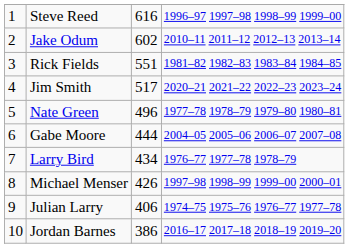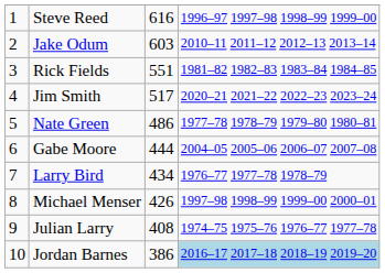 <table class="wikitable">
 <tr>
 </tr>
 <tr>
 <td>1</td>
 <td>Steve Reed</td>
 <td>616</td>
 <td style="font-size:80%;"><a href='#'>1996–97</a> <a href='#'>1997–98</a> <a href='#'>1998–99</a> <a href='#'>1999–00</a></td>
 </tr>
 <tr>
 <td>2</td>
 <td><a href='#'>Jake Odum</a></td>
-<td>602</td>
+<td>603</td>
 <td style="font-size:80%;"><a href='#'>2010–11</a> <a href='#'>2011–12</a> <a href='#'>2012–13</a> <a href='#'>2013–14</a></td>
 </tr>
 <tr>
 <td>3</td>
 <td>Rick Fields</td>
 <td>551</td>
 <td style="font-size:80%;"><a href='#'>1981–82</a> <a href='#'>1982–83</a> <a href='#'>1983–84</a> <a href='#'>1984–85</a></td>
 </tr>
 <tr>
 <td>4</td>
 <td>Jim Smith</td>
 <td>517</td>
 <td style="font-size:80%;"><a href='#'>2020–21</a> <a href='#'>2021–22</a> <a href='#'>2022–23</a> <a href='#'>2023–24</a></td>
 </tr>
 <tr>
 <td>5</td>
 <td><a href='#'>Nate Green</a></td>
-<td>496</td>
+<td>486</td>
 <td style="font-size:80%;"><a href='#'>1977–78</a> <a href='#'>1978–79</a> <a href='#'>1979–80</a> <a href='#'>1980–81</a></td>
 </tr>
 <tr>
 <td>6</td>
 <td>Gabe Moore</td>
 <td>444</td>
 <td style="font-size:80%;"><a href='#'>2004–05</a> <a href='#'>2005–06</a> <a href='#'>2006–07</a> <a href='#'>2007–08</a></td>
 </tr>
 <tr>
 <td>7</td>
 <td><a href='#'>Larry Bird</a></td>
 <td>434</td>
 <td style="font-size:80%;"><a href='#'>1976–77</a> <a href='#'>1977–78</a> <a href='#'>1978–79</a></td>
 </tr>
 <tr>
 <td>8</td>
 <td>Michael Menser</td>
 <td>426</td>
 <td style="font-size:80%;"><a href='#'>1997–98</a> <a href='#'>1998–99</a> <a href='#'>1999–00</a> <a href='#'>2000–01</a></td>
 </tr>
 <tr>
 <td>9</td>
 <td>Julian Larry</td>
-<td>406</td>
+<td>408</td>
 <td style="font-size:80%;"><a href='#'>1974–75</a> <a href='#'>1975–76</a> <a href='#'>1976–77</a> <a href='#'>1977–78</a></td>
 </tr>
 <tr>
 <td>10</td>
 <td>Jordan Barnes</td>
 <td>386</td>
-<td style="font-size:80%;"><a href='#'>2016–17</a> <a href='#'>2017–18</a> <a href='#'>2018–19</a> <a href='#'>2019–20</a></td>
+<td style="background: lightblue; font-size:80%;"><a href='#'>2016–17</a> <a href='#'>2017–18</a> <a href='#'>2018–19</a> <a href='#'>2019–20</a></td>
 </tr>
 </table>
